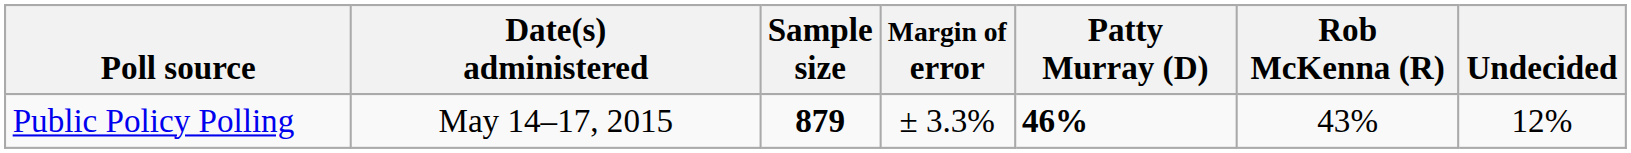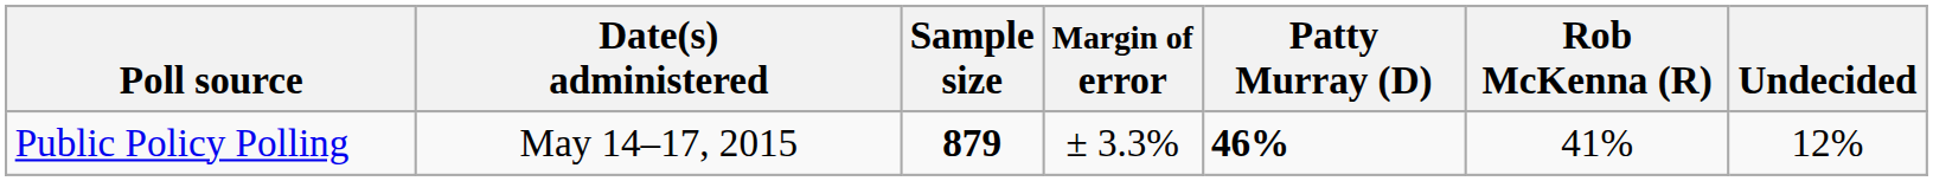 <table class="wikitable">
 <tr valign= bottom>
 <th style="width:160px;">Poll source</th>
 <th style="width:190px;">Date(s)<br>administered</th>
 <th class=small>Sample<br>size</th>
 <th><small>Margin of</small><br>error</th>
 <th style="width:100px;">Patty<br>Murray (D)</th>
 <th style="width:100px;">Rob<br>McKenna (R)</th>
 <th>Undecided</th>
 </tr>
 <tr>
 <td><a href='#'>Public Policy Polling</a></td>
 <td align=center>May 14–17, 2015</td>
 <td align=center><strong>879</strong></td>
 <td align=center>± 3.3%</td>
 <td><strong>46%</strong></td>
-<td align=center>43%</td>
+<td align=center>41%</td>
 <td align=center>12%</td>
 </tr>
 </table>
